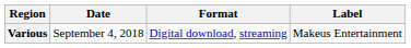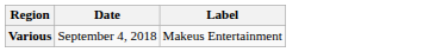 <table class="wikitable plainrowheaders">
 <tr>
 <th>Region</th>
 <th>Date</th>
-<th>Format</th>
 <th>Label</th>
 </tr>
 <tr>
 <th scope="row">Various</th>
 <td>September 4, 2018</td>
-<td><a href='#'>Digital download</a>, <a href='#'>streaming</a></td>
 <td>Makeus Entertainment</td>
 </tr>
 </table>
